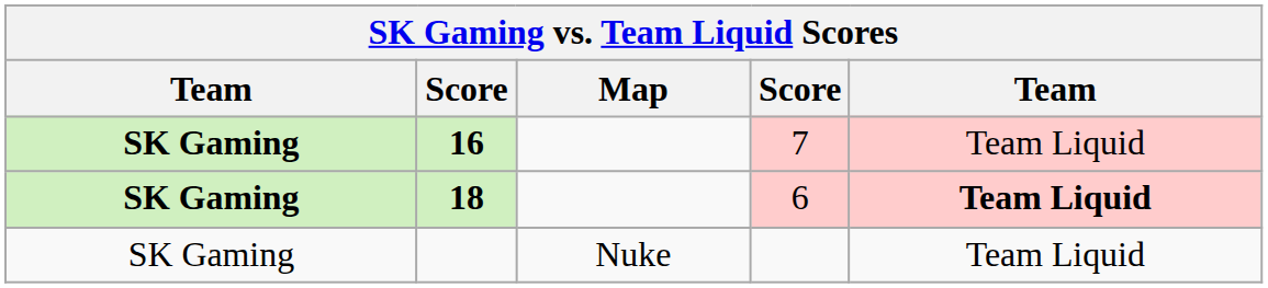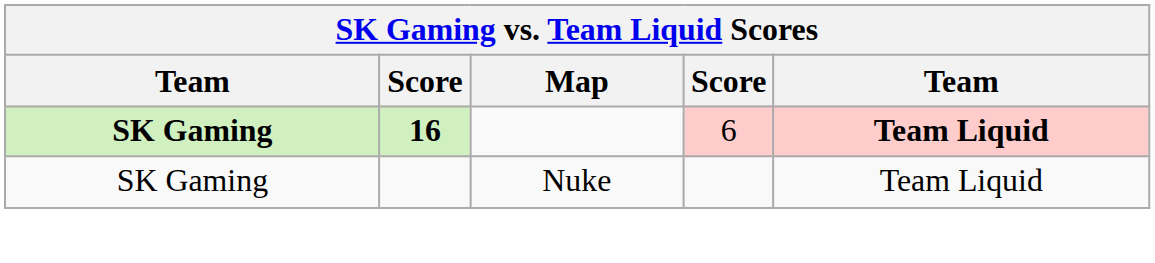 <table class="wikitable" style="text-align: center;">
 <tr>
 <th colspan=5><a href='#'>SK Gaming</a> vs.  <a href='#'>Team Liquid</a> Scores</th>
 </tr>
 <tr>
 <th width="181px">Team</th>
 <th width="20px">Score</th>
 <th width="100px">Map</th>
 <th width="20px">Score</th>
 <th width="181px">Team</th>
 </tr>
 <tr>
 <td style="background: #D0F0C0;"><strong>SK Gaming</strong></td>
 <td style="background: #D0F0C0;"><strong>16</strong></td>
 <td></td>
-<td style="background: #FFCCCC;">7</td>
-<td style="background: #FFCCCC;">Team Liquid</td>
-</tr>
-<tr>
-<td style="background: #D0F0C0;"><strong>SK Gaming</strong></td>
-<td style="background: #D0F0C0;"><strong>18</strong></td>
-<td></td>
 <td style="background: #FFCCCC;">6</td>
 <td style="background: #FFCCCC;"><strong>Team Liquid</strong></td>
 </tr>
 <tr>
 <td>SK Gaming</td>
 <td></td>
 <td>Nuke</td>
 <td></td>
 <td>Team Liquid</td>
 </tr>
 </table>
